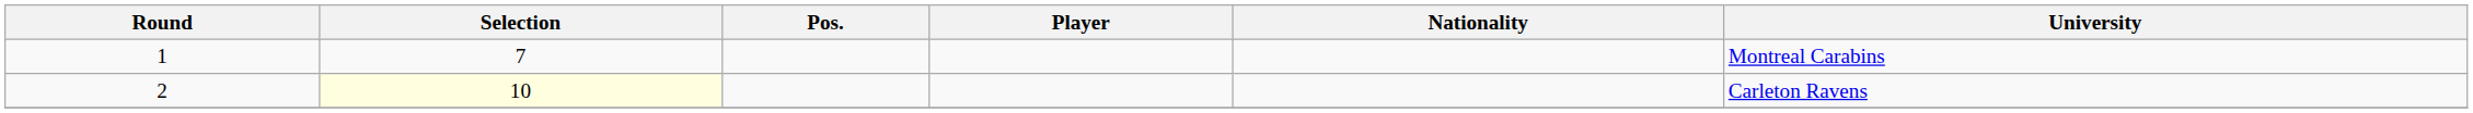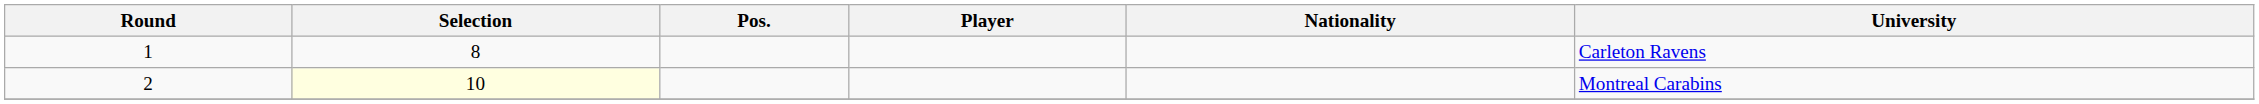 <table class="wikitable sortable" style="width:90%; text-align:center; font-size:95%; text-align:left;">
 <tr>
 <th>Round</th>
 <th>Selection</th>
 <th>Pos.</th>
 <th>Player</th>
 <th>Nationality</th>
 <th>University</th>
 </tr>
 <tr>
 <td align=center>1</td>
-<td align=center>7</td>
+<td align=center>8</td>
 <td align=center></td>
 <td></td>
 <td></td>
-<td><a href='#'>Montreal Carabins</a></td>
+<td><a href='#'>Carleton Ravens</a></td>
 </tr>
 <tr>
 <td align=center>2</td>
 <td align=center style="background: lightyellow;">10</td>
 <td align=center></td>
 <td></td>
 <td></td>
-<td><a href='#'>Carleton Ravens</a></td>
+<td><a href='#'>Montreal Carabins</a></td>
 </tr>
 <tr>
 </tr>
 </table>
